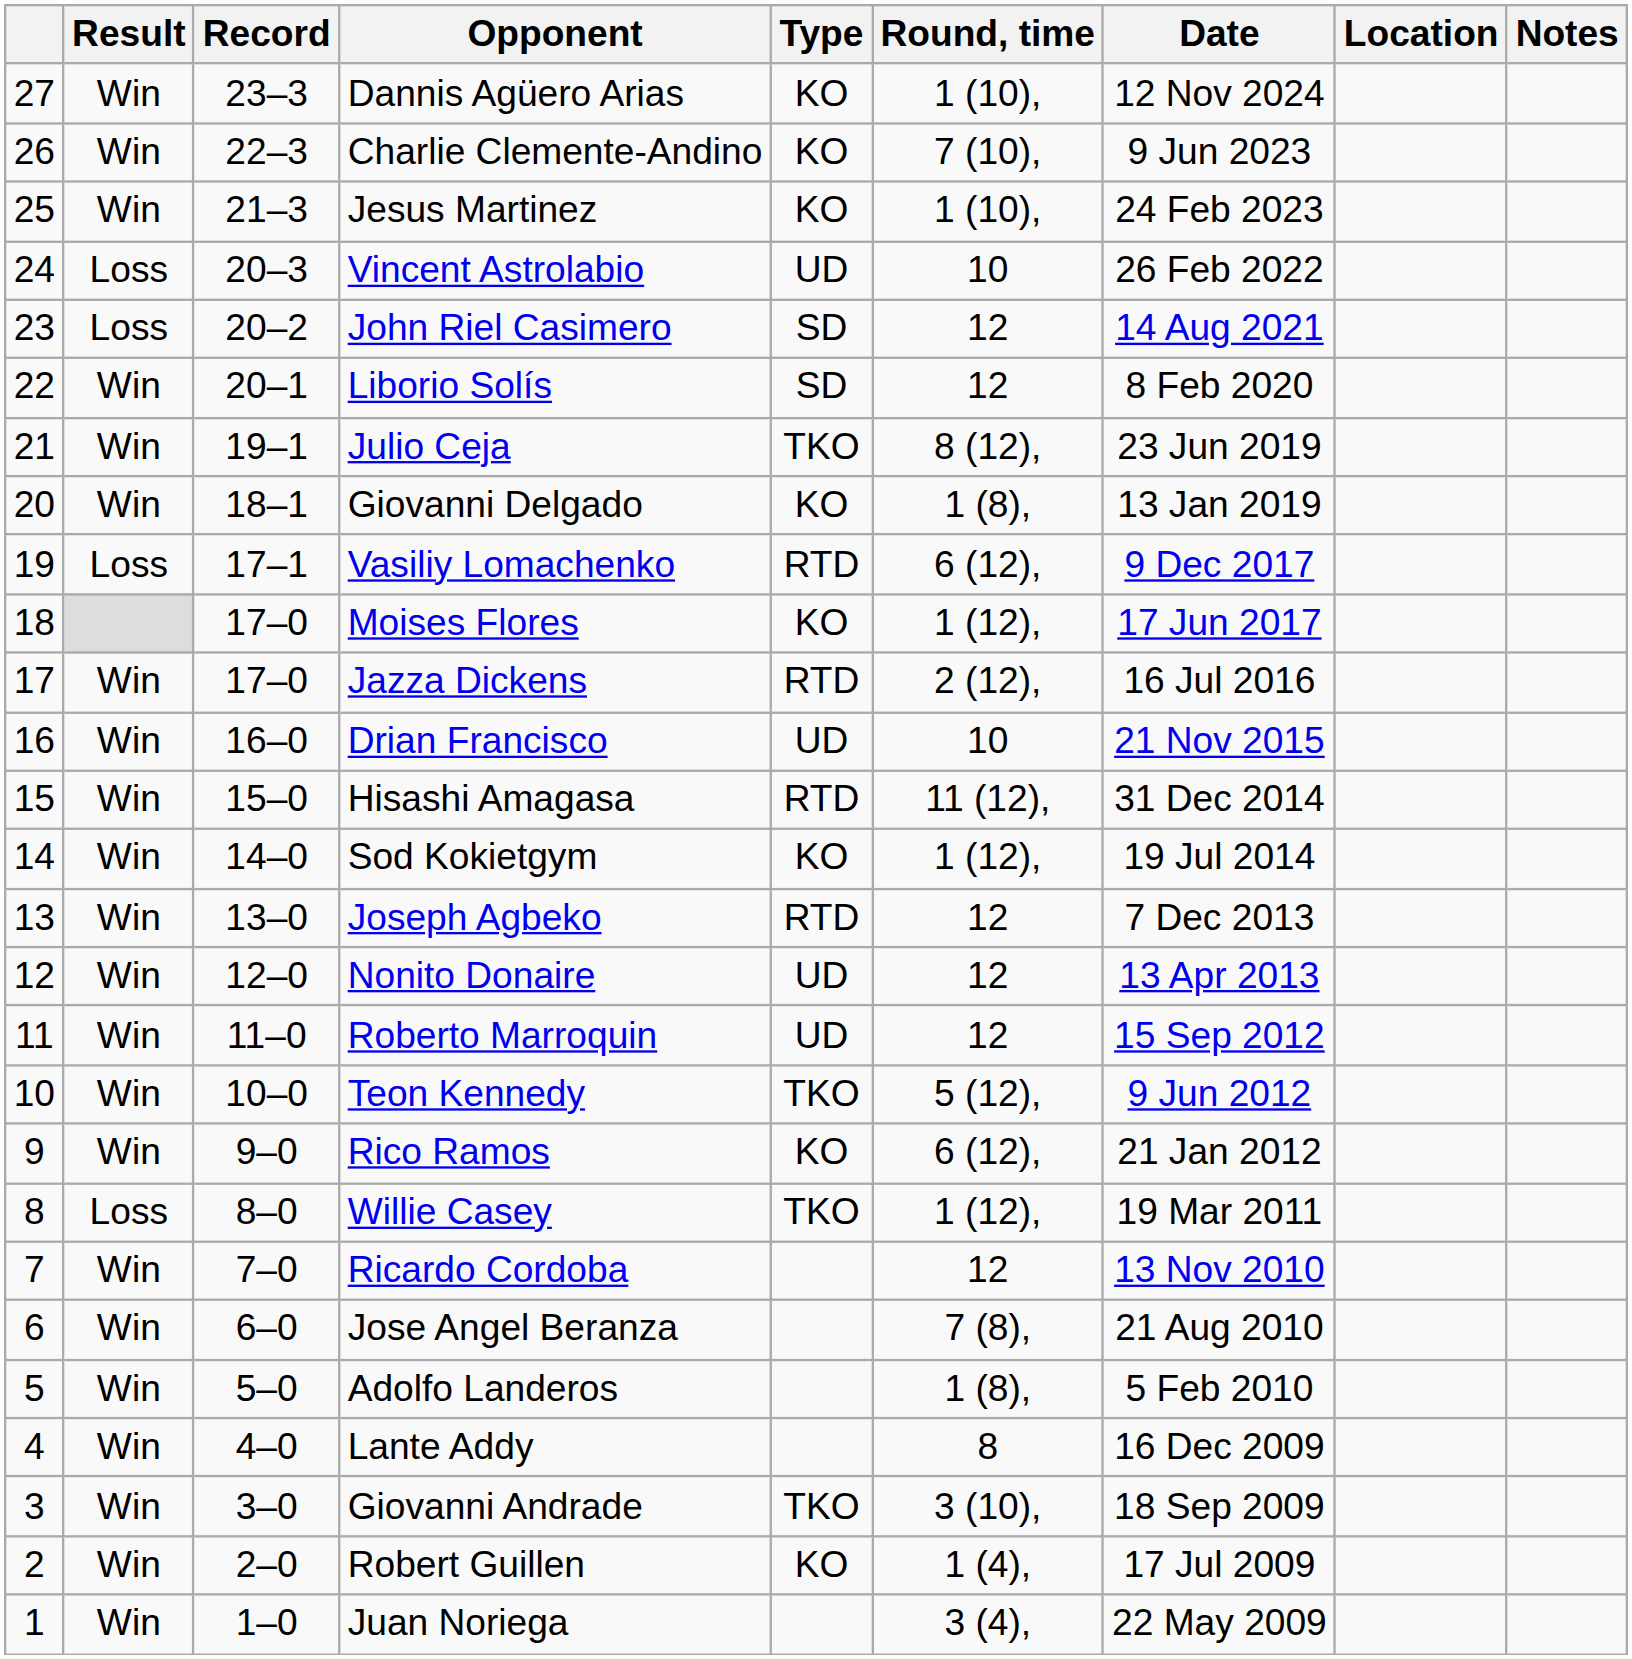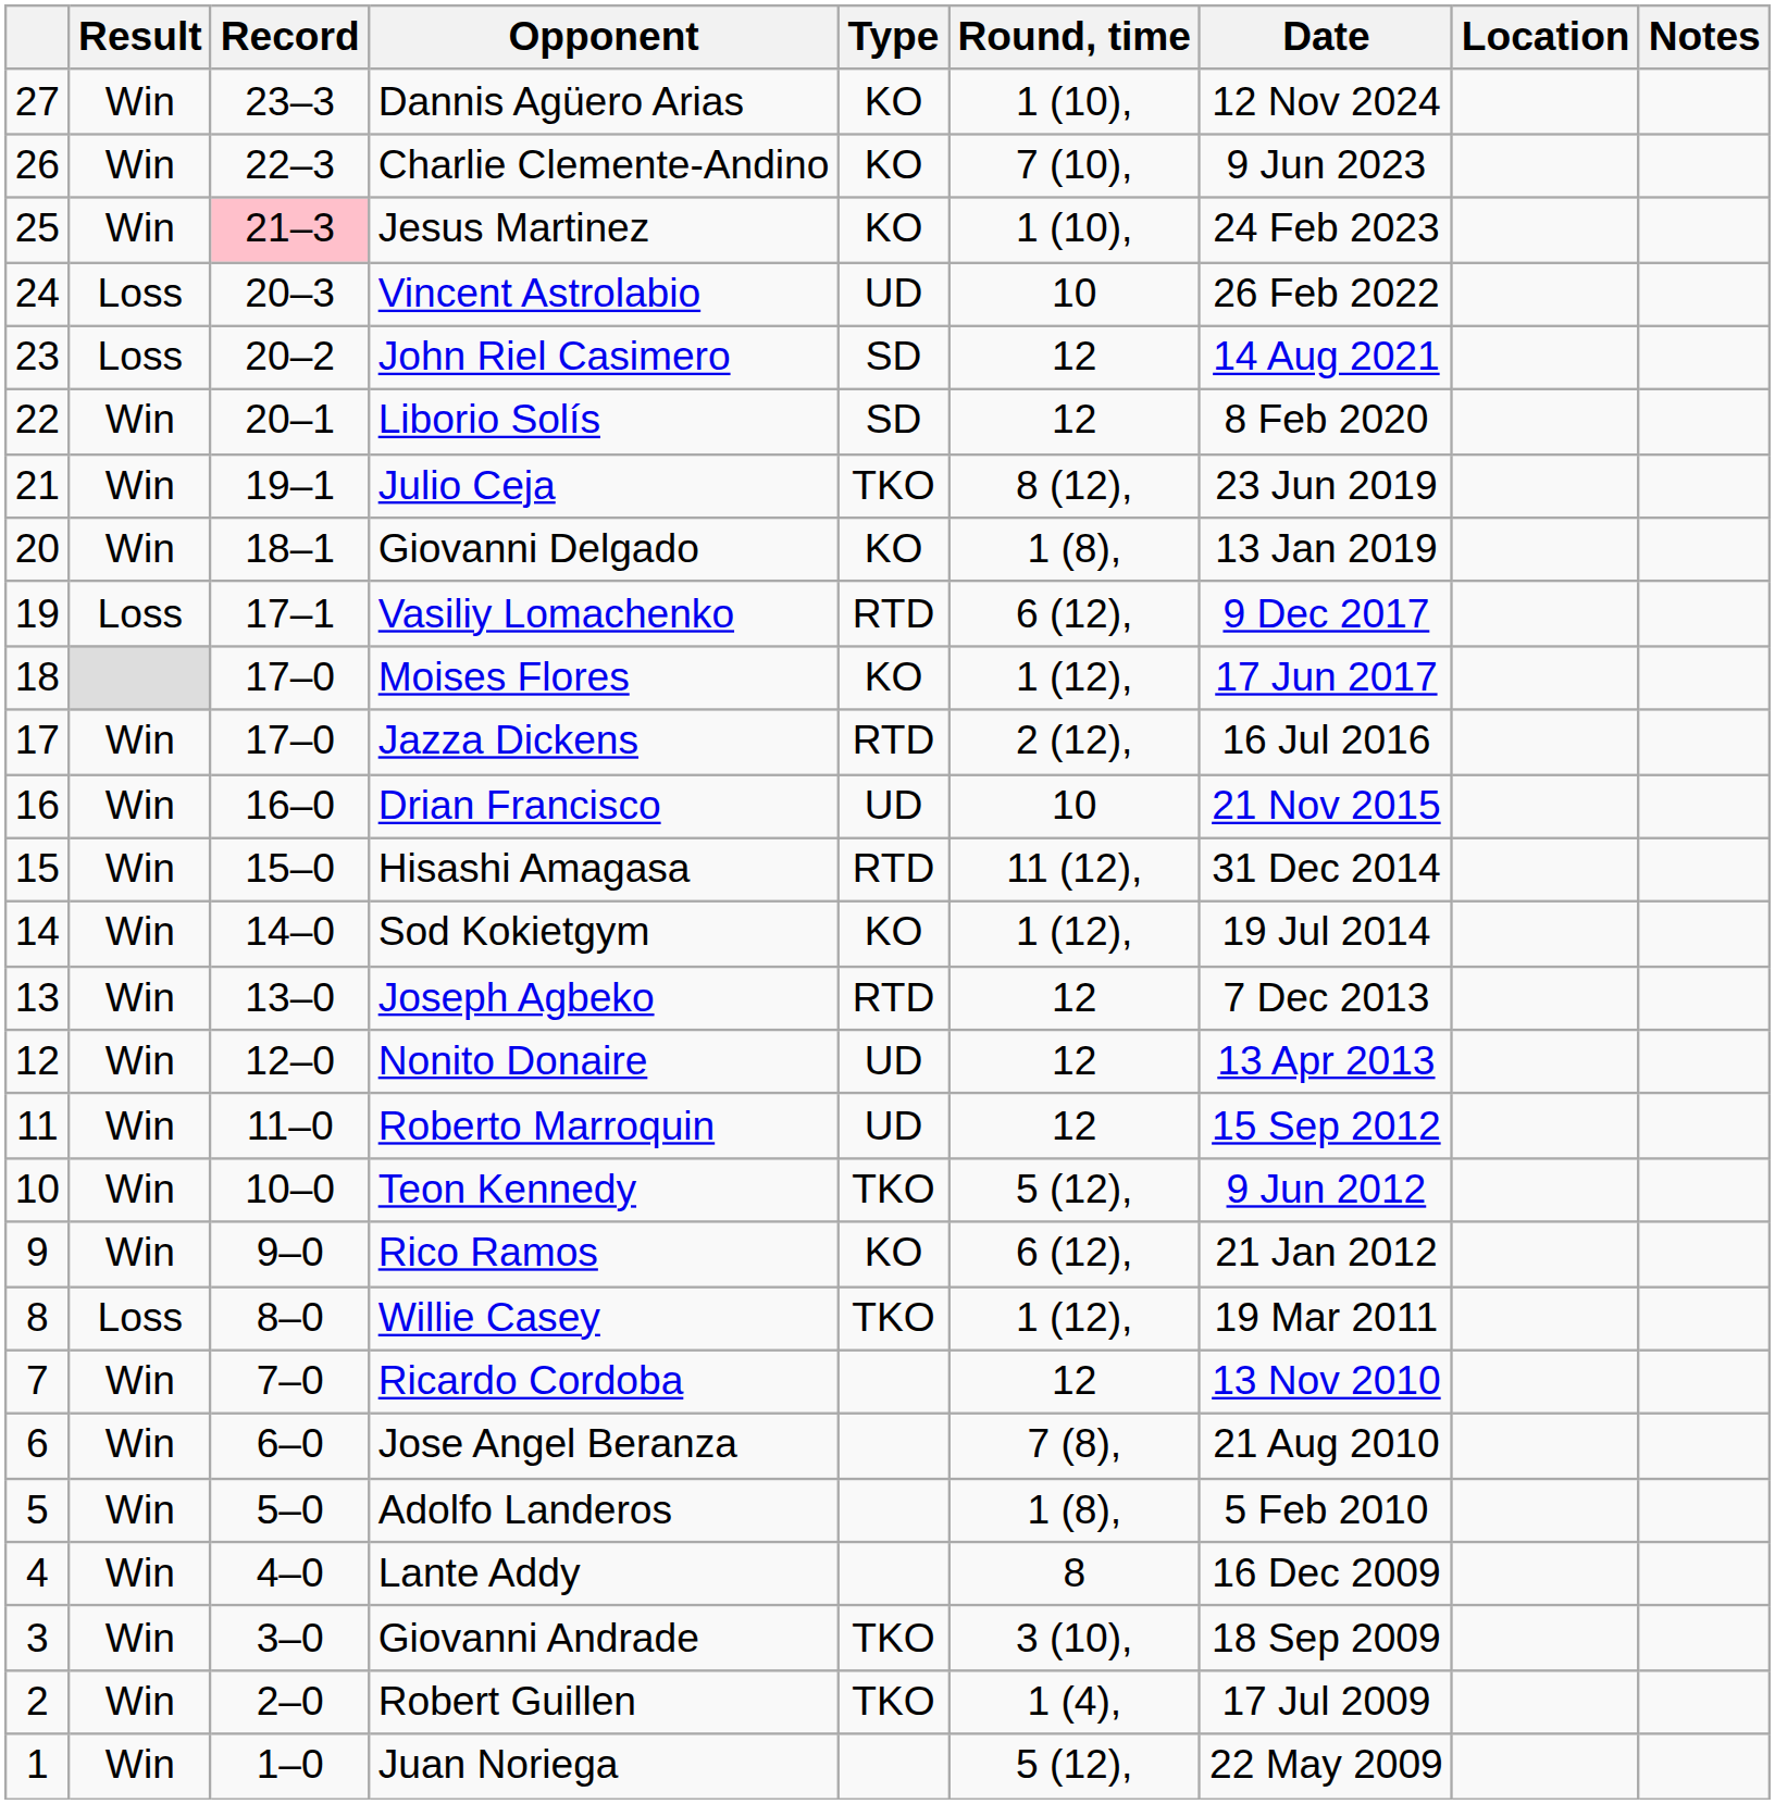 <table class="wikitable" style="text-align:center">
 <tr>
 <th></th>
 <th>Result</th>
 <th>Record</th>
 <th>Opponent</th>
 <th>Type</th>
 <th>Round, time</th>
 <th>Date</th>
 <th>Location</th>
 <th>Notes</th>
 </tr>
 <tr>
 <td>27</td>
 <td>Win</td>
 <td>23–3 </td>
 <td align=left>Dannis Agüero Arias</td>
 <td>KO</td>
 <td>1 (10), </td>
 <td>12 Nov 2024</td>
 <td align=left></td>
 <td align=left></td>
 </tr>
 <tr>
 <td>26</td>
 <td>Win</td>
 <td>22–3 </td>
 <td align=left>Charlie Clemente-Andino</td>
 <td>KO</td>
 <td>7 (10), </td>
 <td>9 Jun 2023</td>
 <td align=left></td>
 <td align=left></td>
 </tr>
 <tr>
 <td>25</td>
 <td>Win</td>
-<td>21–3 </td>
+<td style="background: pink;">21–3 </td>
 <td align=left>Jesus Martinez</td>
 <td>KO</td>
 <td>1 (10), </td>
 <td>24 Feb 2023</td>
 <td align=left></td>
 <td align=left></td>
 </tr>
 <tr>
 <td>24</td>
 <td>Loss</td>
 <td>20–3 </td>
 <td align=left><a href='#'>Vincent Astrolabio</a></td>
 <td>UD</td>
 <td>10</td>
 <td>26 Feb 2022</td>
 <td align=left></td>
 <td align=left></td>
 </tr>
 <tr>
 <td>23</td>
 <td>Loss</td>
 <td>20–2 </td>
 <td align=left><a href='#'>John Riel Casimero</a></td>
 <td>SD</td>
 <td>12</td>
 <td><a href='#'>14 Aug 2021</a></td>
 <td align=left></td>
 <td align=left></td>
 </tr>
 <tr>
 <td>22</td>
 <td>Win</td>
 <td>20–1 </td>
 <td style="text-align:left;"><a href='#'>Liborio Solís</a></td>
 <td>SD</td>
 <td>12</td>
 <td>8 Feb 2020</td>
 <td style="text-align:left;"></td>
 <td style="text-align:left;"></td>
 </tr>
 <tr>
 <td>21</td>
 <td>Win</td>
 <td>19–1 </td>
 <td style="text-align:left;"><a href='#'>Julio Ceja</a></td>
 <td>TKO</td>
 <td>8 (12), </td>
 <td>23 Jun 2019</td>
 <td style="text-align:left;"></td>
 <td></td>
 </tr>
 <tr>
 <td>20</td>
 <td>Win</td>
 <td>18–1 </td>
 <td style="text-align:left;">Giovanni Delgado</td>
 <td>KO</td>
 <td>1 (8), </td>
 <td>13 Jan 2019</td>
 <td style="text-align:left;"></td>
 <td></td>
 </tr>
 <tr>
 <td>19</td>
 <td>Loss</td>
 <td>17–1 </td>
 <td style="text-align:left;"><a href='#'>Vasiliy Lomachenko</a></td>
 <td>RTD</td>
 <td>6 (12), </td>
 <td><a href='#'>9 Dec 2017</a></td>
 <td style="text-align:left;"></td>
 <td style="text-align:left;"></td>
 </tr>
 <tr>
 <td>18</td>
 <td style="background:#DDD"></td>
 <td>17–0 </td>
 <td style="text-align:left;"><a href='#'>Moises Flores</a></td>
 <td>KO</td>
 <td>1 (12), </td>
 <td><a href='#'>17 Jun 2017</a></td>
 <td style="text-align:left;"></td>
 <td style="text-align:left;"></td>
 </tr>
 <tr>
 <td>17</td>
 <td>Win</td>
 <td>17–0</td>
 <td style="text-align:left;"><a href='#'>Jazza Dickens</a></td>
 <td>RTD</td>
 <td>2 (12), </td>
 <td>16 Jul 2016</td>
 <td style="text-align:left;"></td>
 <td style="text-align:left;"></td>
 </tr>
 <tr>
 <td>16</td>
 <td>Win</td>
 <td>16–0</td>
 <td style="text-align:left;"><a href='#'>Drian Francisco</a></td>
 <td>UD</td>
 <td>10</td>
 <td><a href='#'>21 Nov 2015</a></td>
 <td style="text-align:left;"></td>
 <td style="text-align:left;"></td>
 </tr>
 <tr>
 <td>15</td>
 <td>Win</td>
 <td>15–0</td>
 <td style="text-align:left;">Hisashi Amagasa</td>
 <td>RTD</td>
 <td>11 (12), </td>
 <td>31 Dec 2014</td>
 <td style="text-align:left;"></td>
 <td style="text-align:left;"></td>
 </tr>
 <tr>
 <td>14</td>
 <td>Win</td>
 <td>14–0</td>
 <td style="text-align:left;">Sod Kokietgym</td>
 <td>KO</td>
 <td>1 (12), </td>
 <td>19 Jul 2014</td>
 <td style="text-align:left;"></td>
 <td style="text-align:left;"></td>
 </tr>
 <tr>
 <td>13</td>
 <td>Win</td>
 <td>13–0</td>
 <td style="text-align:left;"><a href='#'>Joseph Agbeko</a></td>
 <td>RTD</td>
 <td>12</td>
 <td>7 Dec 2013</td>
 <td style="text-align:left;"></td>
 <td style="text-align:left;"></td>
 </tr>
 <tr>
 <td>12</td>
 <td>Win</td>
 <td>12–0</td>
 <td style="text-align:left;"><a href='#'>Nonito Donaire</a></td>
 <td>UD</td>
 <td>12</td>
 <td><a href='#'>13 Apr 2013</a></td>
 <td style="text-align:left;"></td>
 <td style="text-align:left;"></td>
 </tr>
 <tr>
 <td>11</td>
 <td>Win</td>
 <td>11–0</td>
 <td style="text-align:left;"><a href='#'>Roberto Marroquin</a></td>
 <td>UD</td>
 <td>12</td>
 <td><a href='#'>15 Sep 2012</a></td>
 <td style="text-align:left;"></td>
 <td style="text-align:left;"></td>
 </tr>
 <tr>
 <td>10</td>
 <td>Win</td>
 <td>10–0</td>
 <td style="text-align:left;"><a href='#'>Teon Kennedy</a></td>
 <td>TKO</td>
 <td>5 (12), </td>
 <td><a href='#'>9 Jun 2012</a></td>
 <td style="text-align:left;"></td>
 <td style="text-align:left;"></td>
 </tr>
 <tr>
 <td>9</td>
 <td>Win</td>
 <td>9–0</td>
 <td style="text-align:left;"><a href='#'>Rico Ramos</a></td>
 <td>KO</td>
 <td>6 (12), </td>
 <td>21 Jan 2012</td>
 <td style="text-align:left;"></td>
 <td style="text-align:left;"></td>
 </tr>
 <tr>
 <td>8</td>
 <td>Loss</td>
 <td>8–0</td>
 <td style="text-align:left;"><a href='#'>Willie Casey</a></td>
 <td>TKO</td>
 <td>1 (12), </td>
 <td>19 Mar 2011</td>
 <td style="text-align:left;"></td>
 <td style="text-align:left;"></td>
 </tr>
 <tr>
 <td>7</td>
 <td>Win</td>
 <td>7–0</td>
 <td style="text-align:left;"><a href='#'>Ricardo Cordoba</a></td>
 <td></td>
 <td>12</td>
 <td><a href='#'>13 Nov 2010</a></td>
 <td style="text-align:left;"></td>
 <td style="text-align:left;"></td>
 </tr>
 <tr>
 <td>6</td>
 <td>Win</td>
 <td>6–0</td>
 <td style="text-align:left;">Jose Angel Beranza</td>
 <td></td>
 <td>7 (8), </td>
 <td>21 Aug 2010</td>
 <td style="text-align:left;"></td>
 <td></td>
 </tr>
 <tr>
 <td>5</td>
 <td>Win</td>
 <td>5–0</td>
 <td style="text-align:left;">Adolfo Landeros</td>
 <td></td>
 <td>1 (8), </td>
 <td>5 Feb 2010</td>
 <td style="text-align:left;"></td>
 <td></td>
 </tr>
 <tr>
 <td>4</td>
 <td>Win</td>
 <td>4–0</td>
 <td style="text-align:left;">Lante Addy</td>
 <td></td>
 <td>8</td>
 <td>16 Dec 2009</td>
 <td style="text-align:left;"></td>
 <td></td>
 </tr>
 <tr>
 <td>3</td>
 <td>Win</td>
 <td>3–0</td>
 <td style="text-align:left;">Giovanni Andrade</td>
 <td>TKO</td>
 <td>3 (10), </td>
 <td>18 Sep 2009</td>
 <td style="text-align:left;"></td>
 <td style="text-align:left;"></td>
 </tr>
 <tr>
 <td>2</td>
 <td>Win</td>
 <td>2–0</td>
 <td style="text-align:left;">Robert Guillen</td>
-<td>KO</td>
+<td>TKO</td>
 <td>1 (4), </td>
 <td>17 Jul 2009</td>
 <td style="text-align:left;"></td>
 <td></td>
 </tr>
 <tr>
 <td>1</td>
 <td>Win</td>
 <td>1–0</td>
 <td style="text-align:left;">Juan Noriega</td>
 <td></td>
-<td>3 (4), </td>
+<td>5 (12), </td>
 <td>22 May 2009</td>
 <td style="text-align:left;"></td>
 <td></td>
 </tr>
 </table>
